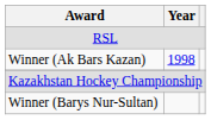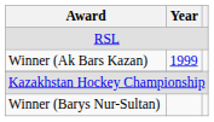 <table class="wikitable">
 <tr>
 <th>Award</th>
 <th>Year</th>
 <th></th>
 </tr>
 <tr ALIGN="center" bgcolor="#e0e0e0">
 <td colspan="3"><a href='#'>RSL</a></td>
 </tr>
 <tr>
 <td>Winner (Ak Bars Kazan)</td>
-<td><a href='#'>1998</a></td>
+<td><a href='#'>1999</a></td>
 </tr>
 <tr>
 </tr>
 <tr ALIGN="center" bgcolor="#e0e0e0">
 <td colspan="3"><a href='#'>Kazakhstan Hockey Championship</a></td>
 </tr>
 <tr>
 <td>Winner (Barys Nur-Sultan)</td>
 <td></td>
 </tr>
 </table>
